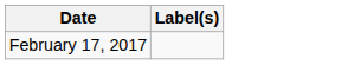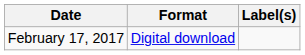 <table class="wikitable">
 <tr>
 <th>Date</th>
+<th>Format</th>
 <th>Label(s)</th>
 </tr>
 <tr>
 <td>February 17, 2017</td>
+<td><a href='#'>Digital download</a></td>
 <td></td>
 </tr>
 </table>
